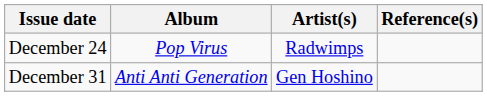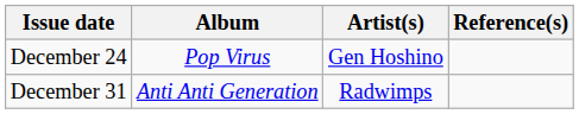 <table class="wikitable" style="text-align:center;">
 <tr>
 <th>Issue date</th>
 <th>Album</th>
 <th>Artist(s)</th>
 <th>Reference(s)</th>
 </tr>
 <tr>
 <td align="left">December 24</td>
 <td><em><a href='#'>Pop Virus</a></em></td>
-<td><a href='#'>Radwimps</a></td>
+<td><a href='#'>Gen Hoshino</a></td>
 <td></td>
 </tr>
 <tr>
 <td align="left">December 31</td>
 <td><em><a href='#'>Anti Anti Generation</a></em></td>
-<td><a href='#'>Gen Hoshino</a></td>
+<td><a href='#'>Radwimps</a></td>
 <td></td>
 </tr>
 </table>
